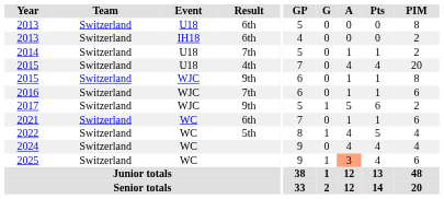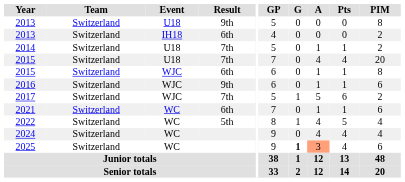 <table border="0" cellpadding="1" cellspacing="0" ID="Table3" style="text-align:center; width:40em;">
 <tr bgcolor="#e0e0e0">
 <th>Year</th>
 <th>Team</th>
 <th>Event</th>
 <th>Result</th>
 <th rowspan="99" bgcolor="#ffffff"></th>
 <th>GP</th>
 <th>G</th>
 <th>A</th>
 <th>Pts</th>
 <th>PIM</th>
 </tr>
 <tr>
 <td><a href='#'>2013</a></td>
 <td><a href='#'>Switzerland</a></td>
 <td><a href='#'>U18</a></td>
-<td>6th</td>
+<td>9th</td>
 <td>5</td>
 <td>0</td>
 <td>0</td>
 <td>0</td>
 <td>8</td>
 </tr>
 <tr bgcolor="#f0f0f0">
 <td><a href='#'>2013</a></td>
 <td>Switzerland</td>
 <td><a href='#'>IH18</a></td>
 <td>6th</td>
 <td>4</td>
 <td>0</td>
 <td>0</td>
 <td>0</td>
 <td>2</td>
 </tr>
 <tr>
 <td><a href='#'>2014</a></td>
 <td>Switzerland</td>
 <td>U18</td>
 <td>7th</td>
 <td>5</td>
 <td>0</td>
 <td>1</td>
 <td>1</td>
 <td>2</td>
 </tr>
 <tr bgcolor="#f0f0f0">
 <td><a href='#'>2015</a></td>
 <td>Switzerland</td>
 <td>U18</td>
-<td>4th</td>
+<td>7th</td>
 <td>7</td>
 <td>0</td>
 <td>4</td>
 <td>4</td>
 <td>20</td>
 </tr>
 <tr>
 <td><a href='#'>2015</a></td>
 <td><a href='#'>Switzerland</a></td>
 <td><a href='#'>WJC</a></td>
-<td>9th</td>
+<td>6th</td>
 <td>6</td>
 <td>0</td>
 <td>1</td>
 <td>1</td>
 <td>8</td>
 </tr>
 <tr bgcolor="#f0f0f0">
 <td><a href='#'>2016</a></td>
 <td>Switzerland</td>
 <td>WJC</td>
-<td>7th</td>
+<td>9th</td>
 <td>6</td>
 <td>0</td>
 <td>1</td>
 <td>1</td>
 <td>6</td>
 </tr>
 <tr>
 <td><a href='#'>2017</a></td>
 <td>Switzerland</td>
 <td>WJC</td>
-<td>9th</td>
+<td>7th</td>
 <td>5</td>
 <td>1</td>
 <td>5</td>
 <td>6</td>
 <td>2</td>
 </tr>
 <tr bgcolor="#f0f0f0">
 <td><a href='#'>2021</a></td>
 <td><a href='#'>Switzerland</a></td>
 <td><a href='#'>WC</a></td>
 <td>6th</td>
 <td>7</td>
 <td>0</td>
 <td>1</td>
 <td>1</td>
 <td>6</td>
 </tr>
 <tr>
 <td><a href='#'>2022</a></td>
 <td>Switzerland</td>
 <td>WC</td>
 <td>5th</td>
 <td>8</td>
 <td>1</td>
 <td>4</td>
 <td>5</td>
 <td>4</td>
 </tr>
 <tr bgcolor="f0f0f0">
 <td><a href='#'>2024</a></td>
 <td>Switzerland</td>
 <td>WC</td>
 <td></td>
 <td>9</td>
 <td>0</td>
 <td>4</td>
 <td>4</td>
 <td>4</td>
 </tr>
 <tr>
 <td><a href='#'>2025</a></td>
 <td>Switzerland</td>
 <td>WC</td>
 <td></td>
 <td>9</td>
-<td>1</td>
+<td><strong>1</strong></td>
 <td style="background: lightsalmon;">3</td>
 <td>4</td>
 <td>6</td>
 </tr>
 <tr bgcolor="#e0e0e0">
 <th colspan="4">Junior totals</th>
 <th>38</th>
 <th>1</th>
 <th>12</th>
 <th>13</th>
 <th>48</th>
 </tr>
 <tr bgcolor="#e0e0e0">
 <th colspan="4">Senior totals</th>
 <th>33</th>
 <th>2</th>
 <th>12</th>
 <th>14</th>
 <th>20</th>
 </tr>
 </table>
